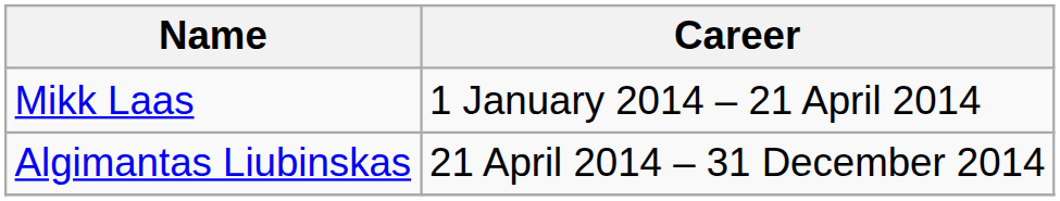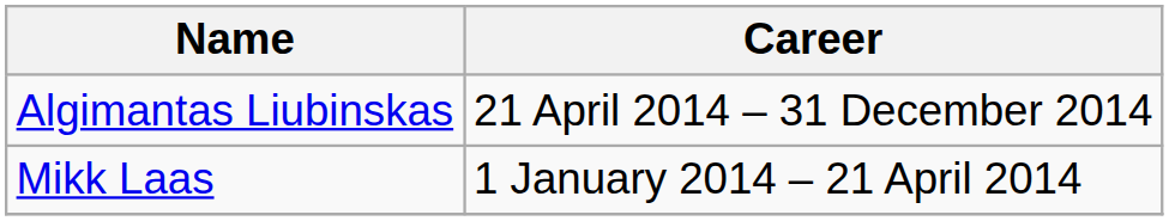 <table class="wikitable">
 <tr>
 <th>Name</th>
 <th>Career</th>
 </tr>
 <tr>
+<td> <a href='#'>Algimantas Liubinskas</a></td>
+<td>21 April 2014 – 31 December 2014</td>
+</tr>
+<tr>
 <td> <a href='#'>Mikk Laas</a></td>
 <td>1 January 2014 – 21 April 2014</td>
 </tr>
 <tr>
-<td> <a href='#'>Algimantas Liubinskas</a></td>
-<td>21 April 2014 – 31 December 2014</td>
-</tr>
-<tr>
 </tr>
 </table>
